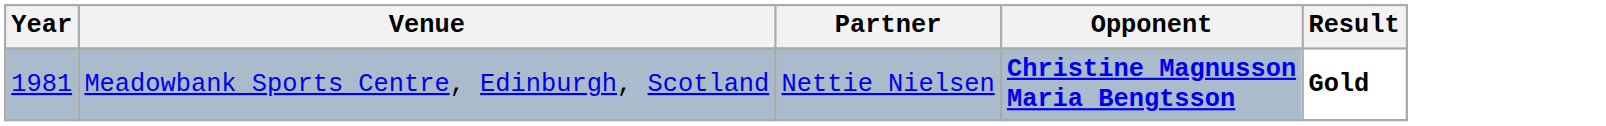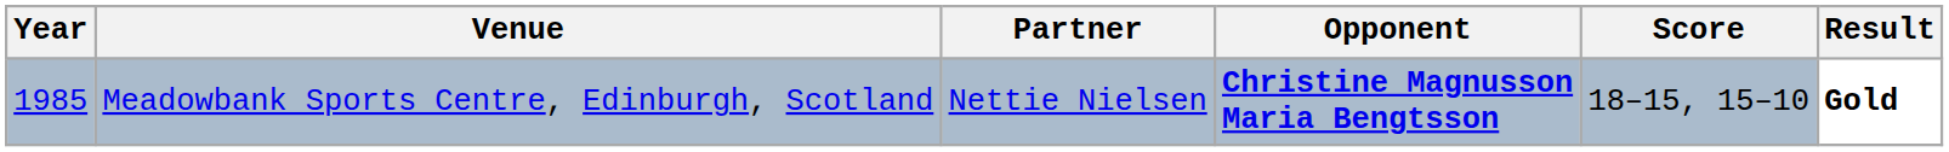 <table class="sortable wikitable" style="font-size: 90%;">
 <tr>
 <th>Year</th>
 <th>Venue</th>
 <th>Partner</th>
 <th>Opponent</th>
+<th>Score</th>
 <th>Result</th>
 </tr>
 <tr style="background:#AABBCC">
-<td align="center"><a href='#'>1981</a></td>
+<td align="center"><a href='#'>1985</a></td>
 <td align="left"><a href='#'>Meadowbank Sports Centre</a>, <a href='#'>Edinburgh</a>, <a href='#'>Scotland</a></td>
 <td align="left"> <a href='#'>Nettie Nielsen</a></td>
 <td align="left"><strong> <a href='#'>Christine Magnusson</a> <br> <a href='#'>Maria Bengtsson</a></strong></td>
+<td align="left">18–15, 15–10</td>
 <td style="text-align:left; background: white"> <strong>Gold</strong></td>
 </tr>
 </table>
